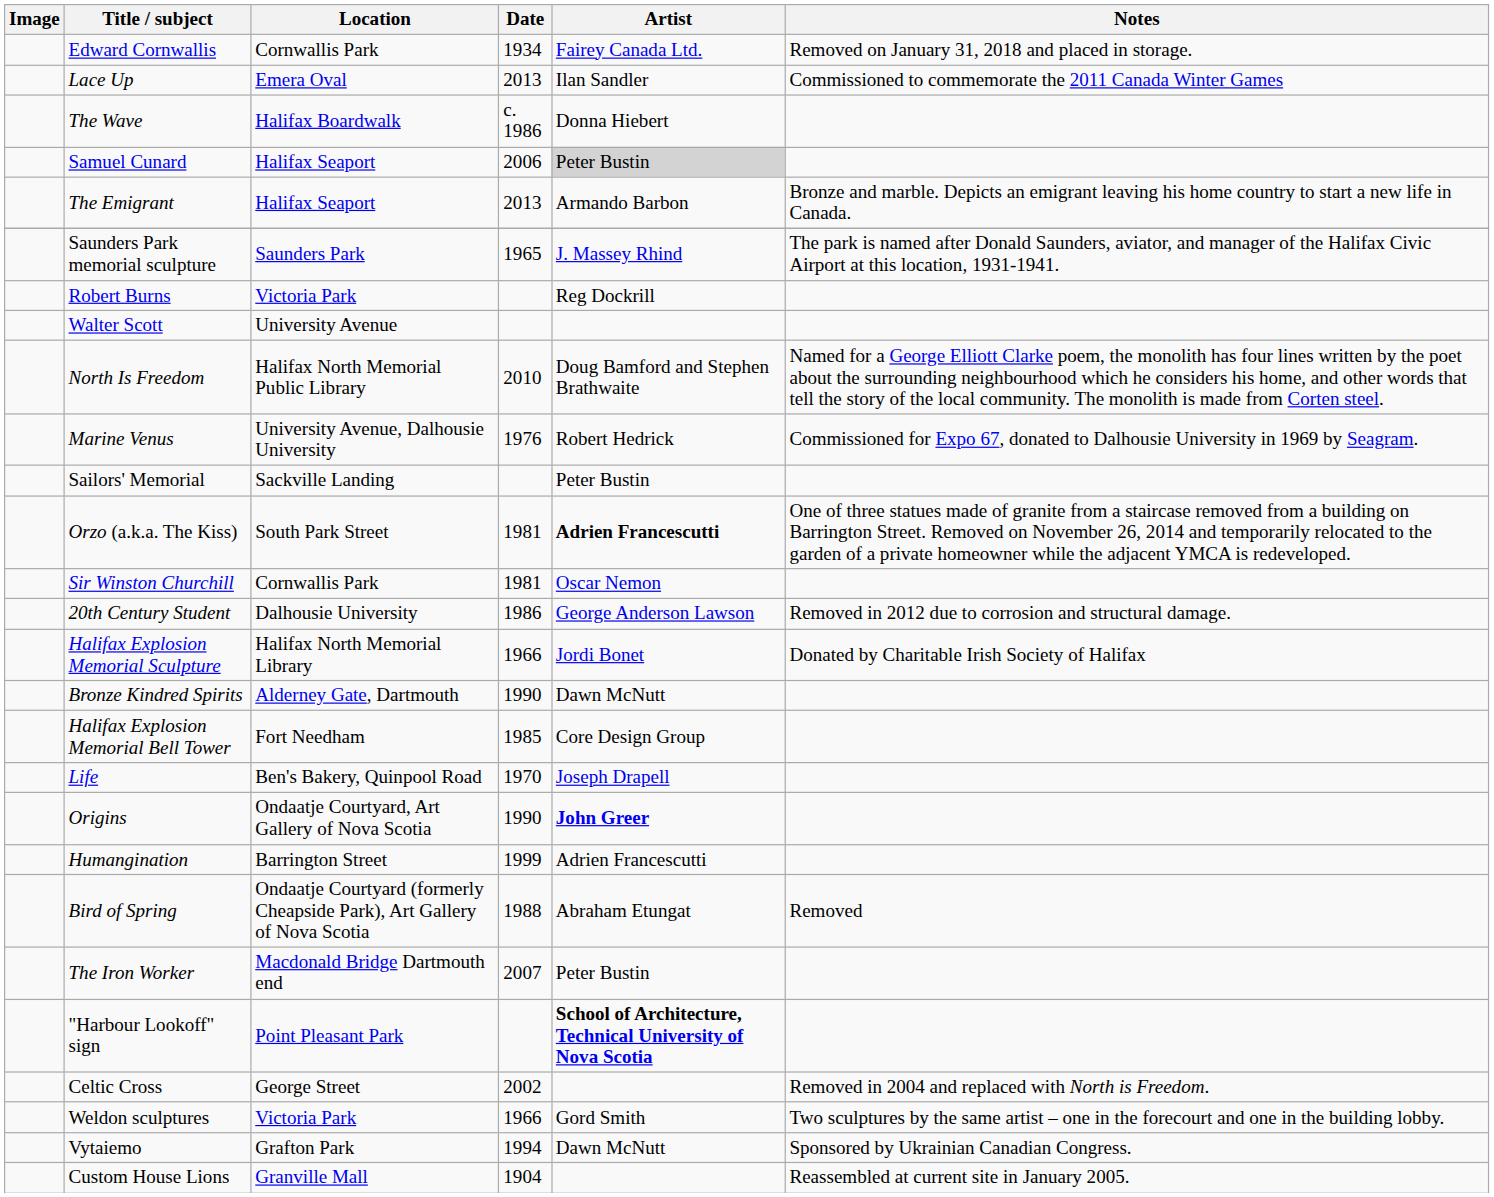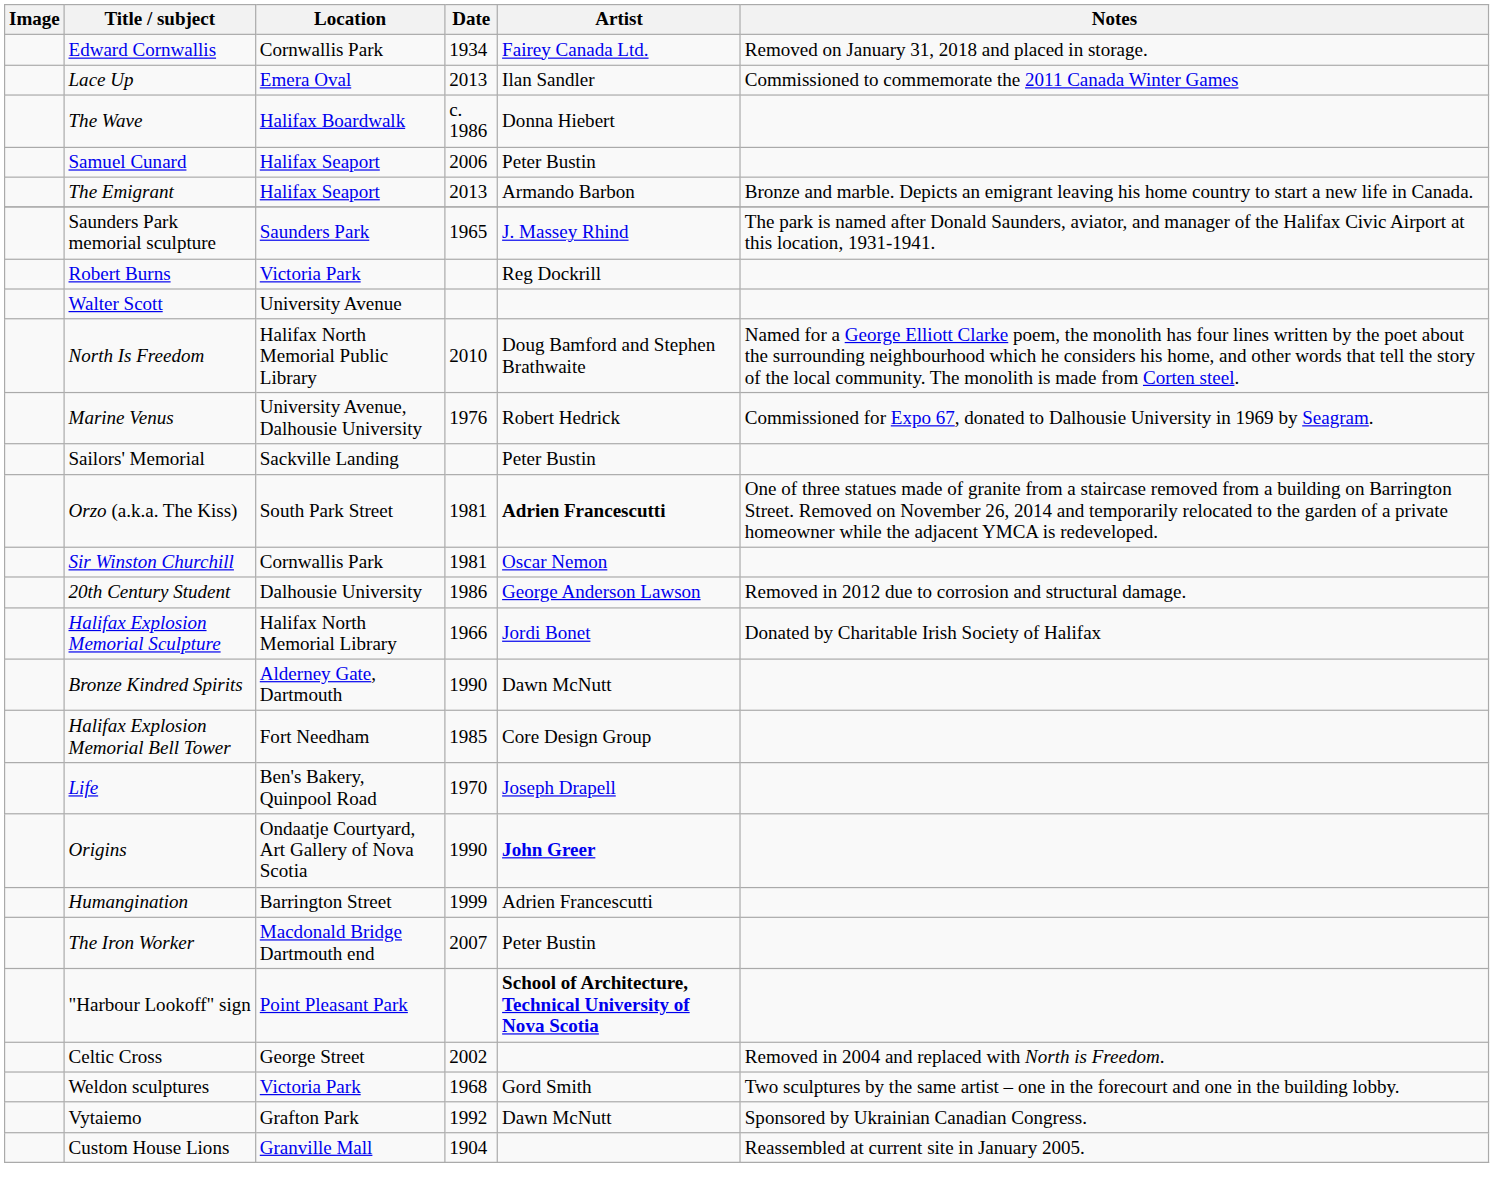 <table class="wikitable sortable">
 <tr>
 <th class="unsortable">Image</th>
 <th>Title / subject</th>
 <th>Location</th>
 <th>Date</th>
 <th>Artist</th>
 <th class="unsortable">Notes</th>
 </tr>
 <tr>
 <td></td>
 <td><a href='#'>Edward Cornwallis</a></td>
 <td>Cornwallis Park<br></td>
 <td>1934</td>
 <td><a href='#'>Fairey Canada Ltd.</a></td>
 <td>Removed on January 31, 2018 and placed in storage.</td>
 </tr>
 <tr>
 <td></td>
 <td><em>Lace Up</em></td>
 <td><a href='#'>Emera Oval</a><br></td>
 <td>2013</td>
 <td>Ilan Sandler</td>
 <td>Commissioned to commemorate the <a href='#'>2011 Canada Winter Games</a></td>
 </tr>
 <tr>
 <td></td>
 <td><em>The Wave</em></td>
 <td><a href='#'>Halifax Boardwalk</a><br></td>
 <td>c. 1986</td>
 <td>Donna Hiebert</td>
 <td></td>
 </tr>
 <tr>
 <td></td>
 <td><a href='#'>Samuel Cunard</a></td>
 <td><a href='#'>Halifax Seaport</a><br></td>
 <td>2006</td>
-<td style="background: lightgrey;">Peter Bustin</td>
+<td>Peter Bustin</td>
 <td></td>
 </tr>
 <tr>
 <td></td>
 <td><em>The Emigrant</em></td>
 <td><a href='#'>Halifax Seaport</a><br></td>
 <td>2013</td>
 <td>Armando Barbon</td>
 <td>Bronze and marble. Depicts an emigrant leaving his home country to start a new life in Canada.</td>
 </tr>
 <tr>
 </tr>
 <tr>
 <td></td>
 <td>Saunders Park memorial sculpture</td>
 <td><a href='#'>Saunders Park</a><br></td>
 <td>1965</td>
 <td><a href='#'>J. Massey Rhind</a></td>
 <td>The park is named after Donald Saunders, aviator, and manager of the Halifax Civic Airport at this location, 1931-1941.</td>
 </tr>
 <tr>
 <td></td>
 <td><a href='#'>Robert Burns</a></td>
 <td><a href='#'>Victoria Park</a><br></td>
 <td></td>
 <td>Reg Dockrill</td>
 <td></td>
 </tr>
 <tr>
 <td></td>
 <td><a href='#'>Walter Scott</a></td>
 <td>University Avenue<br></td>
 <td></td>
 <td></td>
 <td></td>
 </tr>
 <tr>
 <td></td>
 <td><em>North Is Freedom</em></td>
 <td>Halifax North Memorial Public Library <br></td>
 <td>2010</td>
 <td>Doug Bamford and Stephen Brathwaite</td>
 <td>Named for a <a href='#'>George Elliott Clarke</a> poem, the monolith has four lines written by the poet about the surrounding neighbourhood which he considers his home, and other words that tell the story of the local community. The monolith is made from <a href='#'>Corten steel</a>.</td>
 </tr>
 <tr>
 <td></td>
 <td><em>Marine Venus</em></td>
 <td>University Avenue, Dalhousie University<br></td>
 <td>1976</td>
 <td>Robert Hedrick</td>
 <td>Commissioned for <a href='#'>Expo 67</a>, donated to Dalhousie University in 1969 by <a href='#'>Seagram</a>.</td>
 </tr>
 <tr>
 <td></td>
 <td>Sailors' Memorial</td>
 <td>Sackville Landing<br></td>
 <td></td>
 <td>Peter Bustin</td>
 <td></td>
 </tr>
 <tr>
 <td></td>
 <td><em>Orzo</em> (a.k.a. The Kiss)</td>
 <td>South Park Street<br></td>
 <td>1981</td>
 <td><strong>Adrien Francescutti</strong></td>
 <td>One of three statues made of granite from a staircase removed from a building on Barrington Street. Removed on November 26, 2014 and temporarily relocated to the garden of a private homeowner while the adjacent YMCA is redeveloped.</td>
 </tr>
 <tr>
 <td></td>
 <td><em><a href='#'>Sir Winston Churchill</a></em></td>
 <td>Cornwallis Park<br></td>
 <td>1981</td>
 <td><a href='#'>Oscar Nemon</a></td>
 <td></td>
 </tr>
 <tr>
 <td></td>
 <td><em>20th Century Student</em></td>
 <td>Dalhousie University<br></td>
 <td>1986</td>
 <td><a href='#'>George Anderson Lawson</a></td>
 <td>Removed in 2012 due to corrosion and structural damage.</td>
 </tr>
 <tr>
 <td></td>
 <td><em><a href='#'>Halifax Explosion Memorial Sculpture</a></em></td>
 <td>Halifax North Memorial Library<br></td>
 <td>1966</td>
 <td><a href='#'>Jordi Bonet</a></td>
 <td>Donated by Charitable Irish Society of Halifax</td>
 </tr>
 <tr>
 <td></td>
 <td><em>Bronze Kindred Spirits</em></td>
 <td><a href='#'>Alderney Gate</a>, Dartmouth<br></td>
 <td>1990</td>
 <td>Dawn McNutt</td>
 <td></td>
 </tr>
 <tr>
 <td></td>
 <td><em>Halifax Explosion Memorial Bell Tower</em></td>
 <td>Fort Needham<br></td>
 <td>1985</td>
 <td>Core Design Group</td>
 <td></td>
 </tr>
 <tr>
 <td></td>
 <td><em><a href='#'>Life</a></em></td>
 <td>Ben's Bakery, Quinpool Road<br></td>
 <td>1970</td>
 <td><a href='#'>Joseph Drapell</a></td>
 <td></td>
 </tr>
 <tr>
 <td></td>
 <td><em>Origins</em></td>
 <td>Ondaatje Courtyard, Art Gallery of Nova Scotia<br></td>
 <td>1990</td>
 <td><strong><a href='#'>John Greer</a></strong></td>
 <td></td>
 </tr>
 <tr>
 <td></td>
 <td><em>Humangination</em></td>
 <td>Barrington Street<br></td>
 <td>1999</td>
 <td>Adrien Francescutti</td>
 <td></td>
 </tr>
 <tr>
 <td></td>
-<td><em>Bird of Spring</em></td>
-<td>Ondaatje Courtyard (formerly Cheapside Park), Art Gallery of Nova Scotia<br></td>
-<td>1988</td>
-<td>Abraham Etungat</td>
-<td>Removed</td>
-</tr>
-<tr>
-<td></td>
 <td><em>The Iron Worker</em></td>
 <td><a href='#'>Macdonald Bridge</a> Dartmouth end<br></td>
 <td>2007</td>
 <td>Peter Bustin</td>
 <td></td>
 </tr>
 <tr>
 <td></td>
 <td>"Harbour Lookoff" sign</td>
 <td><a href='#'>Point Pleasant Park</a><br></td>
 <td></td>
 <td><strong>School of Architecture, <a href='#'>Technical University of Nova Scotia</a></strong></td>
 <td></td>
 </tr>
 <tr>
 <td></td>
 <td>Celtic Cross</td>
 <td>George Street<br></td>
 <td>2002</td>
 <td></td>
 <td>Removed in 2004 and replaced with <em>North is Freedom</em>.</td>
 </tr>
 <tr>
 <td></td>
 <td>Weldon sculptures</td>
 <td><a href='#'>Victoria Park</a><br></td>
-<td>1966</td>
+<td>1968</td>
 <td>Gord Smith</td>
 <td>Two sculptures by the same artist – one in the forecourt and one in the building lobby.</td>
 </tr>
 <tr>
 <td></td>
 <td>Vytaiemo</td>
 <td>Grafton Park<br></td>
-<td>1994</td>
+<td>1992</td>
 <td>Dawn McNutt</td>
 <td>Sponsored by Ukrainian Canadian Congress.</td>
 </tr>
 <tr>
 <td></td>
 <td>Custom House Lions</td>
 <td><a href='#'>Granville Mall</a></td>
 <td>1904</td>
 <td></td>
 <td>Reassembled at current site in January 2005.</td>
 </tr>
 <tr>
 </tr>
 </table>
